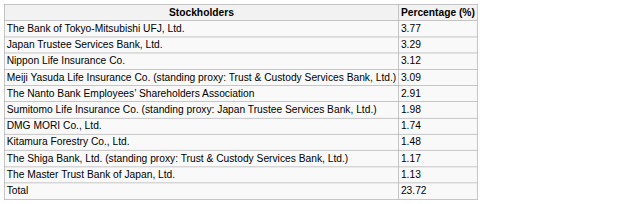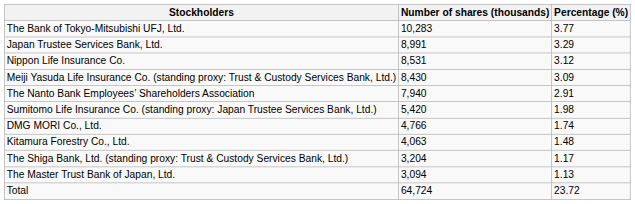 <table class="wikitable" style="text-align:left">
 <tr>
 <th>Stockholders</th>
+<th>Number of shares (thousands)</th>
 <th>Percentage (%)</th>
 </tr>
 <tr>
 <td>The Bank of Tokyo-Mitsubishi UFJ, Ltd.</td>
+<td>10,283</td>
 <td>3.77</td>
 </tr>
 <tr>
 <td>Japan Trustee Services Bank, Ltd.</td>
+<td>8,991</td>
 <td>3.29</td>
 </tr>
 <tr>
 <td>Nippon Life Insurance Co.</td>
+<td>8,531</td>
 <td>3.12</td>
 </tr>
 <tr>
 <td>Meiji Yasuda Life Insurance Co. (standing proxy: Trust & Custody Services Bank, Ltd.)</td>
+<td>8,430</td>
 <td>3.09</td>
 </tr>
 <tr>
 <td>The Nanto Bank Employees’ Shareholders Association</td>
+<td>7,940</td>
 <td>2.91</td>
 </tr>
 <tr>
 <td>Sumitomo Life Insurance Co. (standing proxy: Japan Trustee Services Bank, Ltd.)</td>
+<td>5,420</td>
 <td>1.98</td>
 </tr>
 <tr>
 <td>DMG MORI Co., Ltd.</td>
+<td>4,766</td>
 <td>1.74</td>
 </tr>
 <tr>
 <td>Kitamura Forestry Co., Ltd.</td>
+<td>4,063</td>
 <td>1.48</td>
 </tr>
 <tr>
 <td>The Shiga Bank, Ltd. (standing proxy: Trust & Custody Services Bank, Ltd.)</td>
+<td>3,204</td>
 <td>1.17</td>
 </tr>
 <tr>
 <td>The Master Trust Bank of Japan, Ltd.</td>
+<td>3,094</td>
 <td>1.13</td>
 </tr>
 <tr>
 <td>Total</td>
+<td>64,724</td>
 <td>23.72</td>
 </tr>
 </table>
